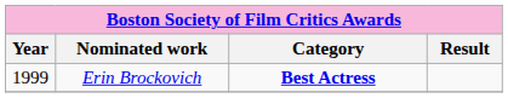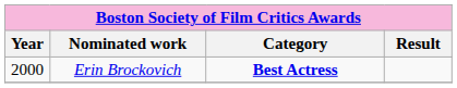 <table width="70%" class="wikitable sortable">
 <tr>
 <th colspan="4" style="background: #F7B8DC;" align="center"><a href='#'>Boston Society of Film Critics Awards</a></th>
 </tr>
 <tr>
 <th width="10%">Year</th>
 <th width="35%">Nominated work</th>
 <th width="40%">Category</th>
 <th width="15%">Result</th>
 </tr>
 <tr>
-<td align="center">1999</td>
+<td align="center">2000</td>
 <td align="center"><em><a href='#'>Erin Brockovich</a></em></td>
 <td align="center"><strong><a href='#'>Best Actress</a></strong></td>
 <td></td>
 </tr>
 <tr>
 </tr>
 </table>
